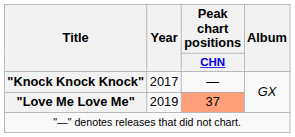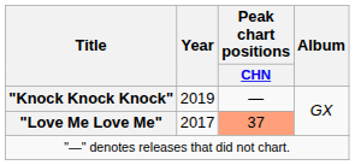 <table class="wikitable plainrowheaders" style="text-align:center;" border="1">
 <tr>
 <th scope="col" rowspan="2">Title</th>
 <th scope="col" rowspan="2">Year</th>
 <th scope="col" colspan="1">Peak chart <br> positions</th>
 <th scope="col" rowspan="2">Album</th>
 </tr>
 <tr>
 <th scope="col" style="width:3.5em;font-size:90%;"><a href='#'>CHN</a></th>
 </tr>
 <tr>
 <th scope="row">"Knock Knock Knock"</th>
-<td>2017</td>
+<td>2019</td>
 <td>—</td>
 <td rowspan="2"><em>GX</em></td>
 </tr>
 <tr>
 <th scope="row">"Love Me Love Me"</th>
-<td>2019</td>
+<td>2017</td>
 <td style="background: lightsalmon;">37</td>
 </tr>
 <tr>
 <td colspan="4" align="center"><small>"—" denotes releases that did not chart.</small></td>
 </tr>
 </table>
